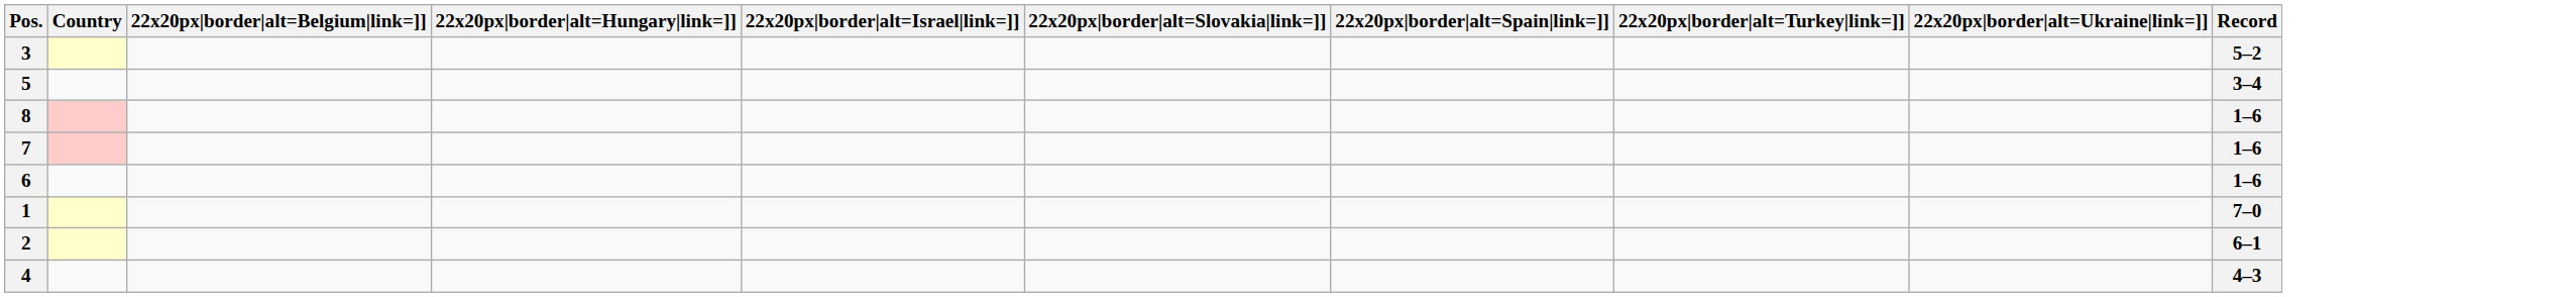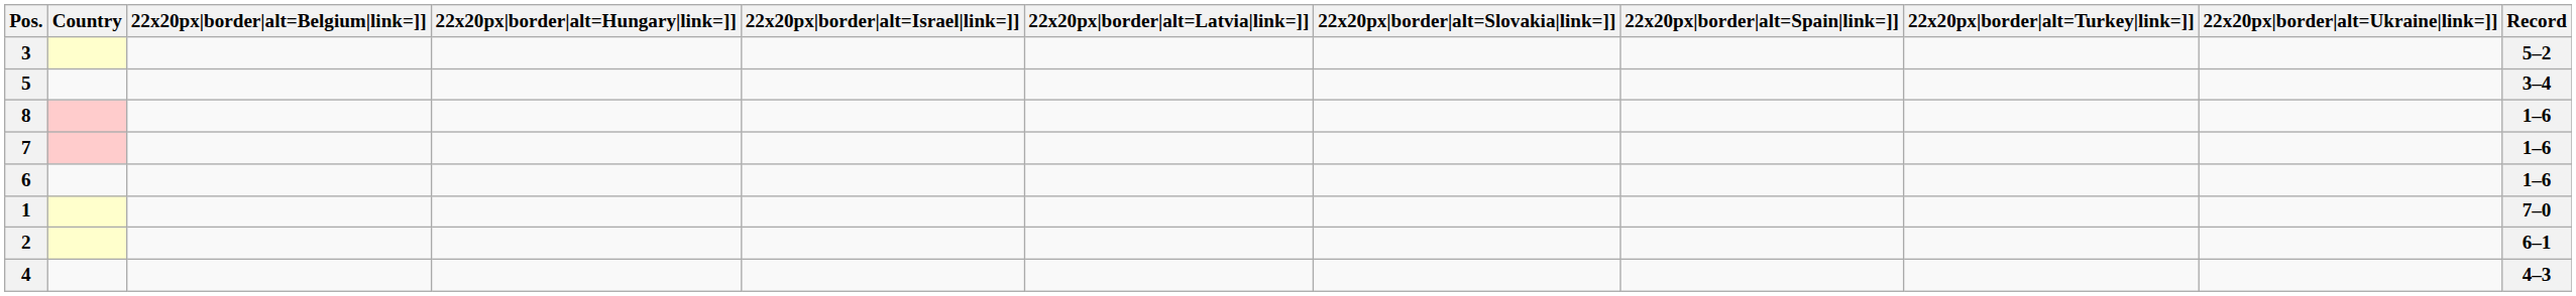 <table class="wikitable sortable nowrap" style="text-align:center; font-size:0.9em;">
 <tr>
 <th>Pos.</th>
 <th>Country</th>
 <th [[Image:>22x20px|border|alt=Belgium|link=]]</th>
 <th [[Image:>22x20px|border|alt=Hungary|link=]]</th>
 <th [[Image:>22x20px|border|alt=Israel|link=]]</th>
+<th [[Image:>22x20px|border|alt=Latvia|link=]]</th>
 <th [[Image:>22x20px|border|alt=Slovakia|link=]]</th>
 <th [[Image:>22x20px|border|alt=Spain|link=]]</th>
 <th [[Image:>22x20px|border|alt=Turkey|link=]]</th>
 <th [[Image:>22x20px|border|alt=Ukraine|link=]]</th>
 <th>Record</th>
 </tr>
 <tr>
 <th>3</th>
 <td style="text-align:left; background:#ffffcc;"></td>
+<td></td>
 <td></td>
 <td></td>
 <td></td>
 <td></td>
 <td></td>
 <td></td>
 <td></td>
 <th>5–2</th>
 </tr>
 <tr>
 <th>5</th>
 <td style="text-align:left;"></td>
 <td></td>
 <td></td>
 <td></td>
 <td></td>
 <td></td>
 <td></td>
 <td></td>
+<td></td>
 <th>3–4</th>
 </tr>
 <tr>
 <th>8</th>
 <td style="text-align:left; background:#ffcccc;"></td>
+<td></td>
 <td></td>
 <td></td>
 <td></td>
 <td></td>
 <td></td>
 <td></td>
 <td></td>
 <th>1–6</th>
 </tr>
 <tr>
 <th>7</th>
 <td style="text-align:left; background:#ffcccc;"></td>
 <td></td>
 <td></td>
 <td></td>
 <td></td>
 <td></td>
 <td></td>
 <td></td>
+<td></td>
 <th>1–6</th>
 </tr>
 <tr>
 <th>6</th>
 <td style="text-align:left;"></td>
+<td></td>
 <td></td>
 <td></td>
 <td></td>
 <td></td>
 <td></td>
 <td></td>
 <td></td>
 <th>1–6</th>
 </tr>
 <tr>
 <th>1</th>
 <td style="text-align:left; background:#ffffcc;"></td>
 <td></td>
 <td></td>
 <td></td>
 <td></td>
 <td></td>
 <td></td>
 <td></td>
+<td></td>
 <th>7–0</th>
 </tr>
 <tr>
 <th>2</th>
 <td style="text-align:left; background:#ffffcc;"></td>
+<td></td>
 <td></td>
 <td></td>
 <td></td>
 <td></td>
 <td></td>
 <td></td>
 <td></td>
 <th>6–1</th>
 </tr>
 <tr>
 <th>4</th>
 <td style="text-align:left;"></td>
 <td></td>
 <td></td>
 <td></td>
 <td></td>
 <td></td>
 <td></td>
 <td></td>
+<td></td>
 <th>4–3</th>
 </tr>
 </table>
